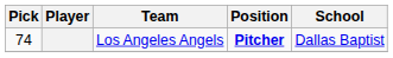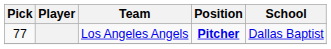 <table class="wikitable sortable plainrowheaders" style="text-align:center; width=74%">
 <tr>
 <th scope="col">Pick</th>
 <th scope="col">Player</th>
 <th scope="col">Team</th>
 <th scope="col">Position</th>
 <th scope="col">School</th>
 </tr>
 <tr>
-<td>74</td>
+<td>77</td>
 <th scope="row" style="text-align:center"></th>
 <td><a href='#'>Los Angeles Angels</a></td>
 <td><strong><a href='#'>Pitcher</a></strong></td>
 <td><a href='#'>Dallas Baptist</a></td>
 </tr>
 <tr>
 </tr>
 </table>
